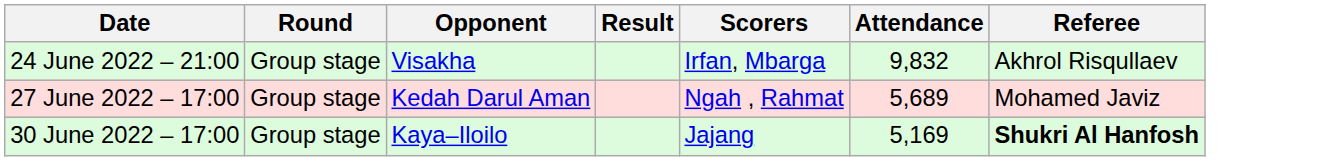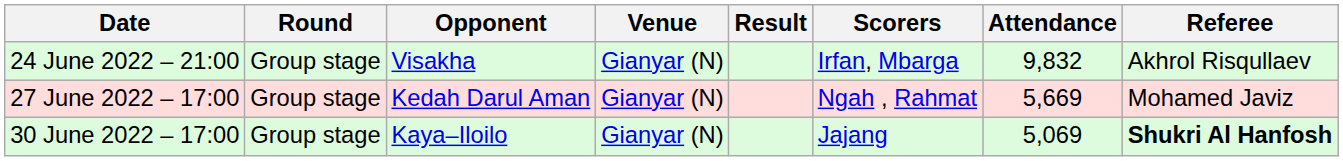 <table class="wikitable">
 <tr>
 <th>Date</th>
 <th>Round</th>
 <th>Opponent</th>
+<th>Venue</th>
 <th>Result</th>
 <th>Scorers</th>
 <th>Attendance</th>
 <th>Referee</th>
 </tr>
 <tr bgcolor = "#DDFCDD">
 <td>24 June 2022 – 21:00</td>
 <td align="center">Group stage</td>
 <td> <a href='#'>Visakha</a></td>
+<td><a href='#'>Gianyar</a> (N)</td>
 <td></td>
 <td><a href='#'>Irfan</a>, <a href='#'>Mbarga</a></td>
 <td align="center">9,832</td>
 <td> Akhrol Risqullaev</td>
 </tr>
 <tr bgcolor = "#FFDDDD">
 <td>27 June 2022 – 17:00</td>
 <td align="center">Group stage</td>
 <td> <a href='#'>Kedah Darul Aman</a></td>
+<td><a href='#'>Gianyar</a> (N)</td>
 <td></td>
 <td><a href='#'>Ngah</a> , <a href='#'>Rahmat</a></td>
-<td align="center">5,689</td>
+<td align="center">5,669</td>
 <td> Mohamed Javiz</td>
 </tr>
 <tr bgcolor = "#DDFCDD">
 <td>30 June 2022 – 17:00</td>
 <td align="center">Group stage</td>
 <td> <a href='#'>Kaya–Iloilo</a></td>
+<td><a href='#'>Gianyar</a> (N)</td>
 <td></td>
 <td><a href='#'>Jajang</a></td>
-<td align="center">5,169</td>
+<td align="center">5,069</td>
 <td><strong> Shukri Al Hanfosh</strong></td>
 </tr>
 </table>
